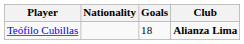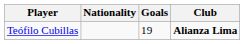 <table class="wikitable">
 <tr>
 <th>Player</th>
 <th>Nationality</th>
 <th>Goals</th>
 <th>Club</th>
 </tr>
 <tr>
 <td><a href='#'>Teófilo Cubillas</a></td>
 <td></td>
-<td>18</td>
+<td>19</td>
 <td><strong>Alianza Lima</strong></td>
 </tr>
 </table>
